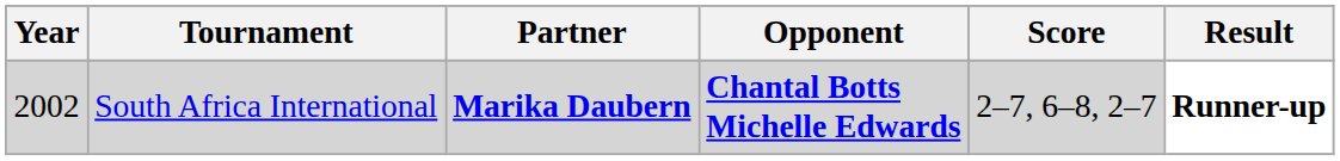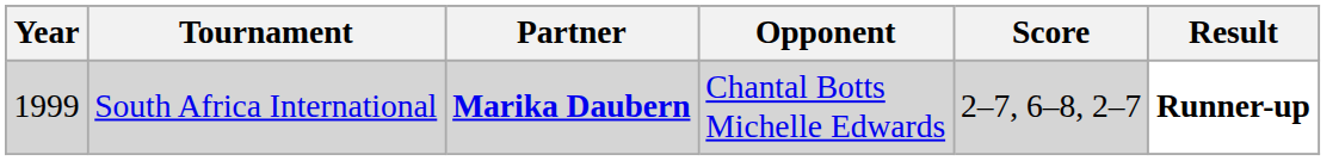 <table class="sortable wikitable" style="font-size: 90%;">
 <tr>
 <th>Year</th>
 <th>Tournament</th>
 <th>Partner</th>
 <th>Opponent</th>
 <th>Score</th>
 <th>Result</th>
 </tr>
 <tr style="background:#D5D5D5">
-<td align="center">2002</td>
+<td align="center">1999</td>
 <td align="left"><a href='#'>South Africa International</a></td>
 <td align="left"><strong> <a href='#'>Marika Daubern</a></strong></td>
-<td align="left"><strong> <a href='#'>Chantal Botts</a> <br>  <a href='#'>Michelle Edwards</a></strong></td>
+<td align="left"> <a href='#'>Chantal Botts</a> <br>  <a href='#'>Michelle Edwards</a></td>
 <td align="left">2–7, 6–8, 2–7</td>
 <td style="text-align:left; background:white"> <strong>Runner-up</strong></td>
 </tr>
 </table>
